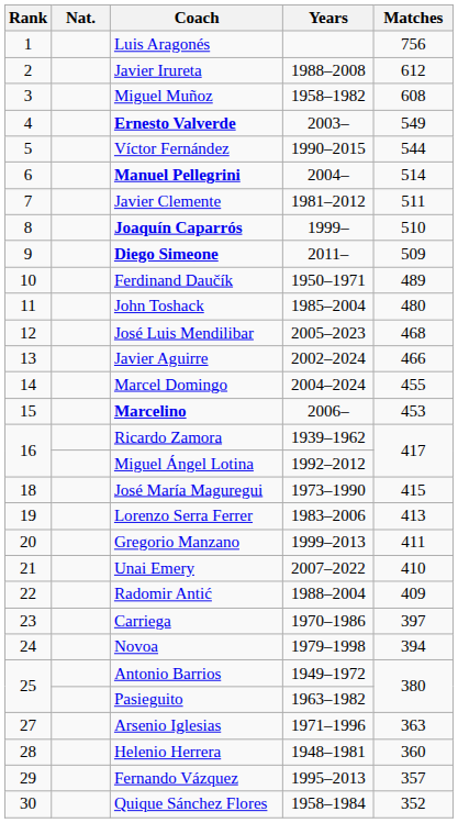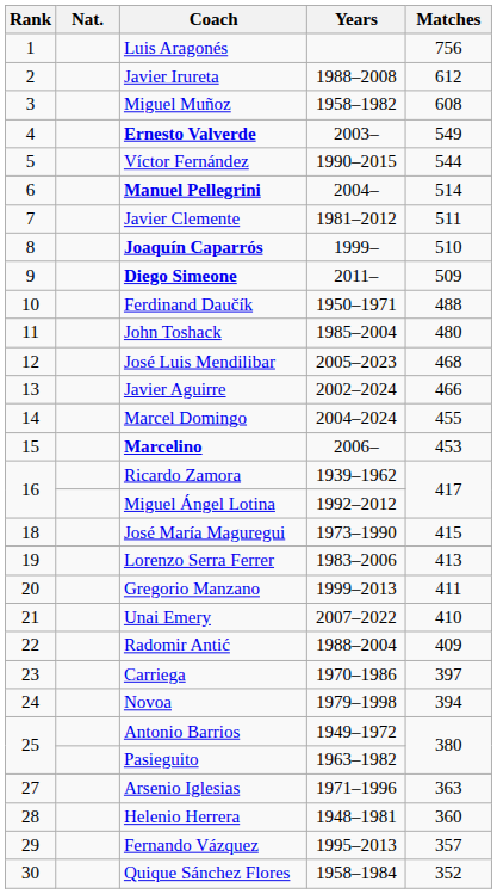 <table class="wikitable sortable collapsible" style="text-align: center">
 <tr>
 <th>Rank</th>
 <th width=50>Nat.</th>
 <th width=160>Coach</th>
 <th width=80>Years</th>
 <th width=70>Matches</th>
 </tr>
 <tr>
 <td>1</td>
 <td></td>
 <td align=left><a href='#'>Luis Aragonés</a></td>
 <td></td>
 <td>756</td>
 </tr>
 <tr>
 <td>2</td>
 <td></td>
 <td align=left><a href='#'>Javier Irureta</a></td>
 <td>1988–2008</td>
 <td>612</td>
 </tr>
 <tr>
 <td>3</td>
 <td></td>
 <td align=left><a href='#'>Miguel Muñoz</a></td>
 <td>1958–1982</td>
 <td>608</td>
 </tr>
 <tr>
 <td>4</td>
 <td></td>
 <td align=left><strong><a href='#'>Ernesto Valverde</a></strong></td>
 <td>2003–</td>
 <td>549</td>
 </tr>
 <tr>
 <td>5</td>
 <td></td>
 <td align=left><a href='#'>Víctor Fernández</a></td>
 <td>1990–2015</td>
 <td>544</td>
 </tr>
 <tr>
 <td>6</td>
 <td></td>
 <td align=left><strong><a href='#'>Manuel Pellegrini</a></strong></td>
 <td>2004–</td>
 <td>514</td>
 </tr>
 <tr>
 <td>7</td>
 <td></td>
 <td align=left><a href='#'>Javier Clemente</a></td>
 <td>1981–2012</td>
 <td>511</td>
 </tr>
 <tr>
 <td>8</td>
 <td></td>
 <td align=left><strong><a href='#'>Joaquín Caparrós</a></strong></td>
 <td>1999–</td>
 <td>510</td>
 </tr>
 <tr>
 <td>9</td>
 <td></td>
 <td align=left><strong><a href='#'>Diego Simeone</a></strong></td>
 <td>2011–</td>
 <td>509</td>
 </tr>
 <tr>
 <td>10</td>
 <td></td>
 <td align=left><a href='#'>Ferdinand Daučík</a></td>
 <td>1950–1971</td>
-<td>489</td>
+<td>488</td>
 </tr>
 <tr>
 <td>11</td>
 <td></td>
 <td align=left><a href='#'>John Toshack</a></td>
 <td>1985–2004</td>
 <td>480</td>
 </tr>
 <tr>
 <td>12</td>
 <td></td>
 <td align=left><a href='#'>José Luis Mendilibar</a></td>
 <td>2005–2023</td>
 <td>468</td>
 </tr>
 <tr>
 <td>13</td>
 <td></td>
 <td align=left><a href='#'>Javier Aguirre</a></td>
 <td>2002–2024</td>
 <td>466</td>
 </tr>
 <tr>
 <td>14</td>
 <td></td>
 <td align=left><a href='#'>Marcel Domingo</a></td>
 <td>2004–2024</td>
 <td>455</td>
 </tr>
 <tr>
 <td>15</td>
 <td></td>
 <td align=left><strong><a href='#'>Marcelino</a></strong></td>
 <td>2006–</td>
 <td>453</td>
 </tr>
 <tr>
 <td rowspan=2>16</td>
 <td></td>
 <td align=left><a href='#'>Ricardo Zamora</a></td>
 <td>1939–1962</td>
 <td rowspan=2>417</td>
 </tr>
 <tr>
 <td></td>
 <td align=left><a href='#'>Miguel Ángel Lotina</a></td>
 <td>1992–2012</td>
 </tr>
 <tr>
 <td>18</td>
 <td></td>
 <td align=left><a href='#'>José María Maguregui</a></td>
 <td>1973–1990</td>
 <td>415</td>
 </tr>
 <tr>
 <td>19</td>
 <td></td>
 <td align=left><a href='#'>Lorenzo Serra Ferrer</a></td>
 <td>1983–2006</td>
 <td>413</td>
 </tr>
 <tr>
 <td>20</td>
 <td></td>
 <td align=left><a href='#'>Gregorio Manzano</a></td>
 <td>1999–2013</td>
 <td>411</td>
 </tr>
 <tr>
 <td>21</td>
 <td></td>
 <td align=left><a href='#'>Unai Emery</a></td>
 <td>2007–2022</td>
 <td>410</td>
 </tr>
 <tr>
 <td>22</td>
 <td></td>
 <td align=left><a href='#'>Radomir Antić</a></td>
 <td>1988–2004</td>
 <td>409</td>
 </tr>
 <tr>
 <td>23</td>
 <td></td>
 <td align=left><a href='#'>Carriega</a></td>
 <td>1970–1986</td>
 <td>397</td>
 </tr>
 <tr>
 <td>24</td>
 <td></td>
 <td align=left><a href='#'>Novoa</a></td>
 <td>1979–1998</td>
 <td>394</td>
 </tr>
 <tr>
 <td rowspan=2>25</td>
 <td></td>
 <td align=left><a href='#'>Antonio Barrios</a></td>
 <td>1949–1972</td>
 <td rowspan=2>380</td>
 </tr>
 <tr>
 <td></td>
 <td align=left><a href='#'>Pasieguito</a></td>
 <td>1963–1982</td>
 </tr>
 <tr>
 <td>27</td>
 <td></td>
 <td align=left><a href='#'>Arsenio Iglesias</a></td>
 <td>1971–1996</td>
 <td>363</td>
 </tr>
 <tr>
 <td>28</td>
 <td></td>
 <td align=left><a href='#'>Helenio Herrera</a></td>
 <td>1948–1981</td>
 <td>360</td>
 </tr>
 <tr>
 <td>29</td>
 <td></td>
 <td align=left><a href='#'>Fernando Vázquez</a></td>
 <td>1995–2013</td>
 <td>357</td>
 </tr>
 <tr>
 <td>30</td>
 <td></td>
 <td align=left><a href='#'>Quique Sánchez Flores</a></td>
 <td>1958–1984</td>
 <td>352</td>
 </tr>
 </table>
